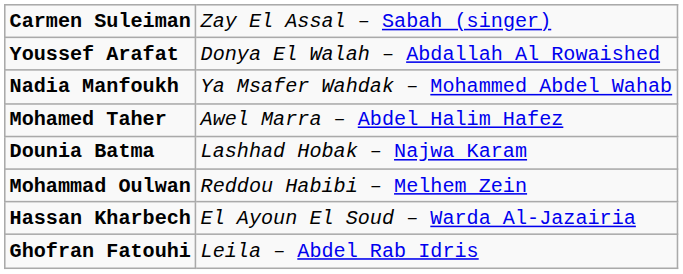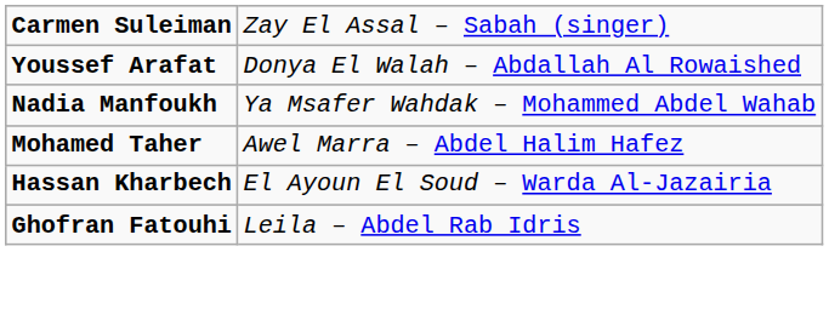 <table class="wikitable">
 <tr>
 <td><strong>Carmen Suleiman</strong></td>
 <td><em>Zay El Assal</em> – <a href='#'>Sabah (singer)</a></td>
 </tr>
 <tr>
 <td><strong>Youssef Arafat</strong></td>
 <td><em>Donya El Walah</em> – <a href='#'>Abdallah Al Rowaished</a></td>
 </tr>
 <tr>
 <td><strong>Nadia Manfoukh</strong></td>
 <td><em>Ya Msafer Wahdak</em> – <a href='#'>Mohammed Abdel Wahab</a></td>
 </tr>
 <tr>
 <td><strong>Mohamed Taher</strong></td>
 <td><em>Awel Marra</em> – <a href='#'>Abdel Halim Hafez</a></td>
 </tr>
 <tr>
-<td><strong>Dounia Batma</strong></td>
-<td><em>Lashhad Hobak</em> – <a href='#'>Najwa Karam</a></td>
-</tr>
-<tr>
-<td><strong>Mohammad Oulwan</strong></td>
-<td><em>Reddou Habibi</em> – <a href='#'>Melhem Zein</a></td>
-</tr>
-<tr>
 <td><strong>Hassan Kharbech</strong></td>
 <td><em>El Ayoun El Soud</em> – <a href='#'>Warda Al-Jazairia</a></td>
 </tr>
 <tr>
 <td><strong>Ghofran Fatouhi</strong></td>
 <td><em>Leila</em> – <a href='#'>Abdel Rab Idris</a></td>
 </tr>
 </table>
